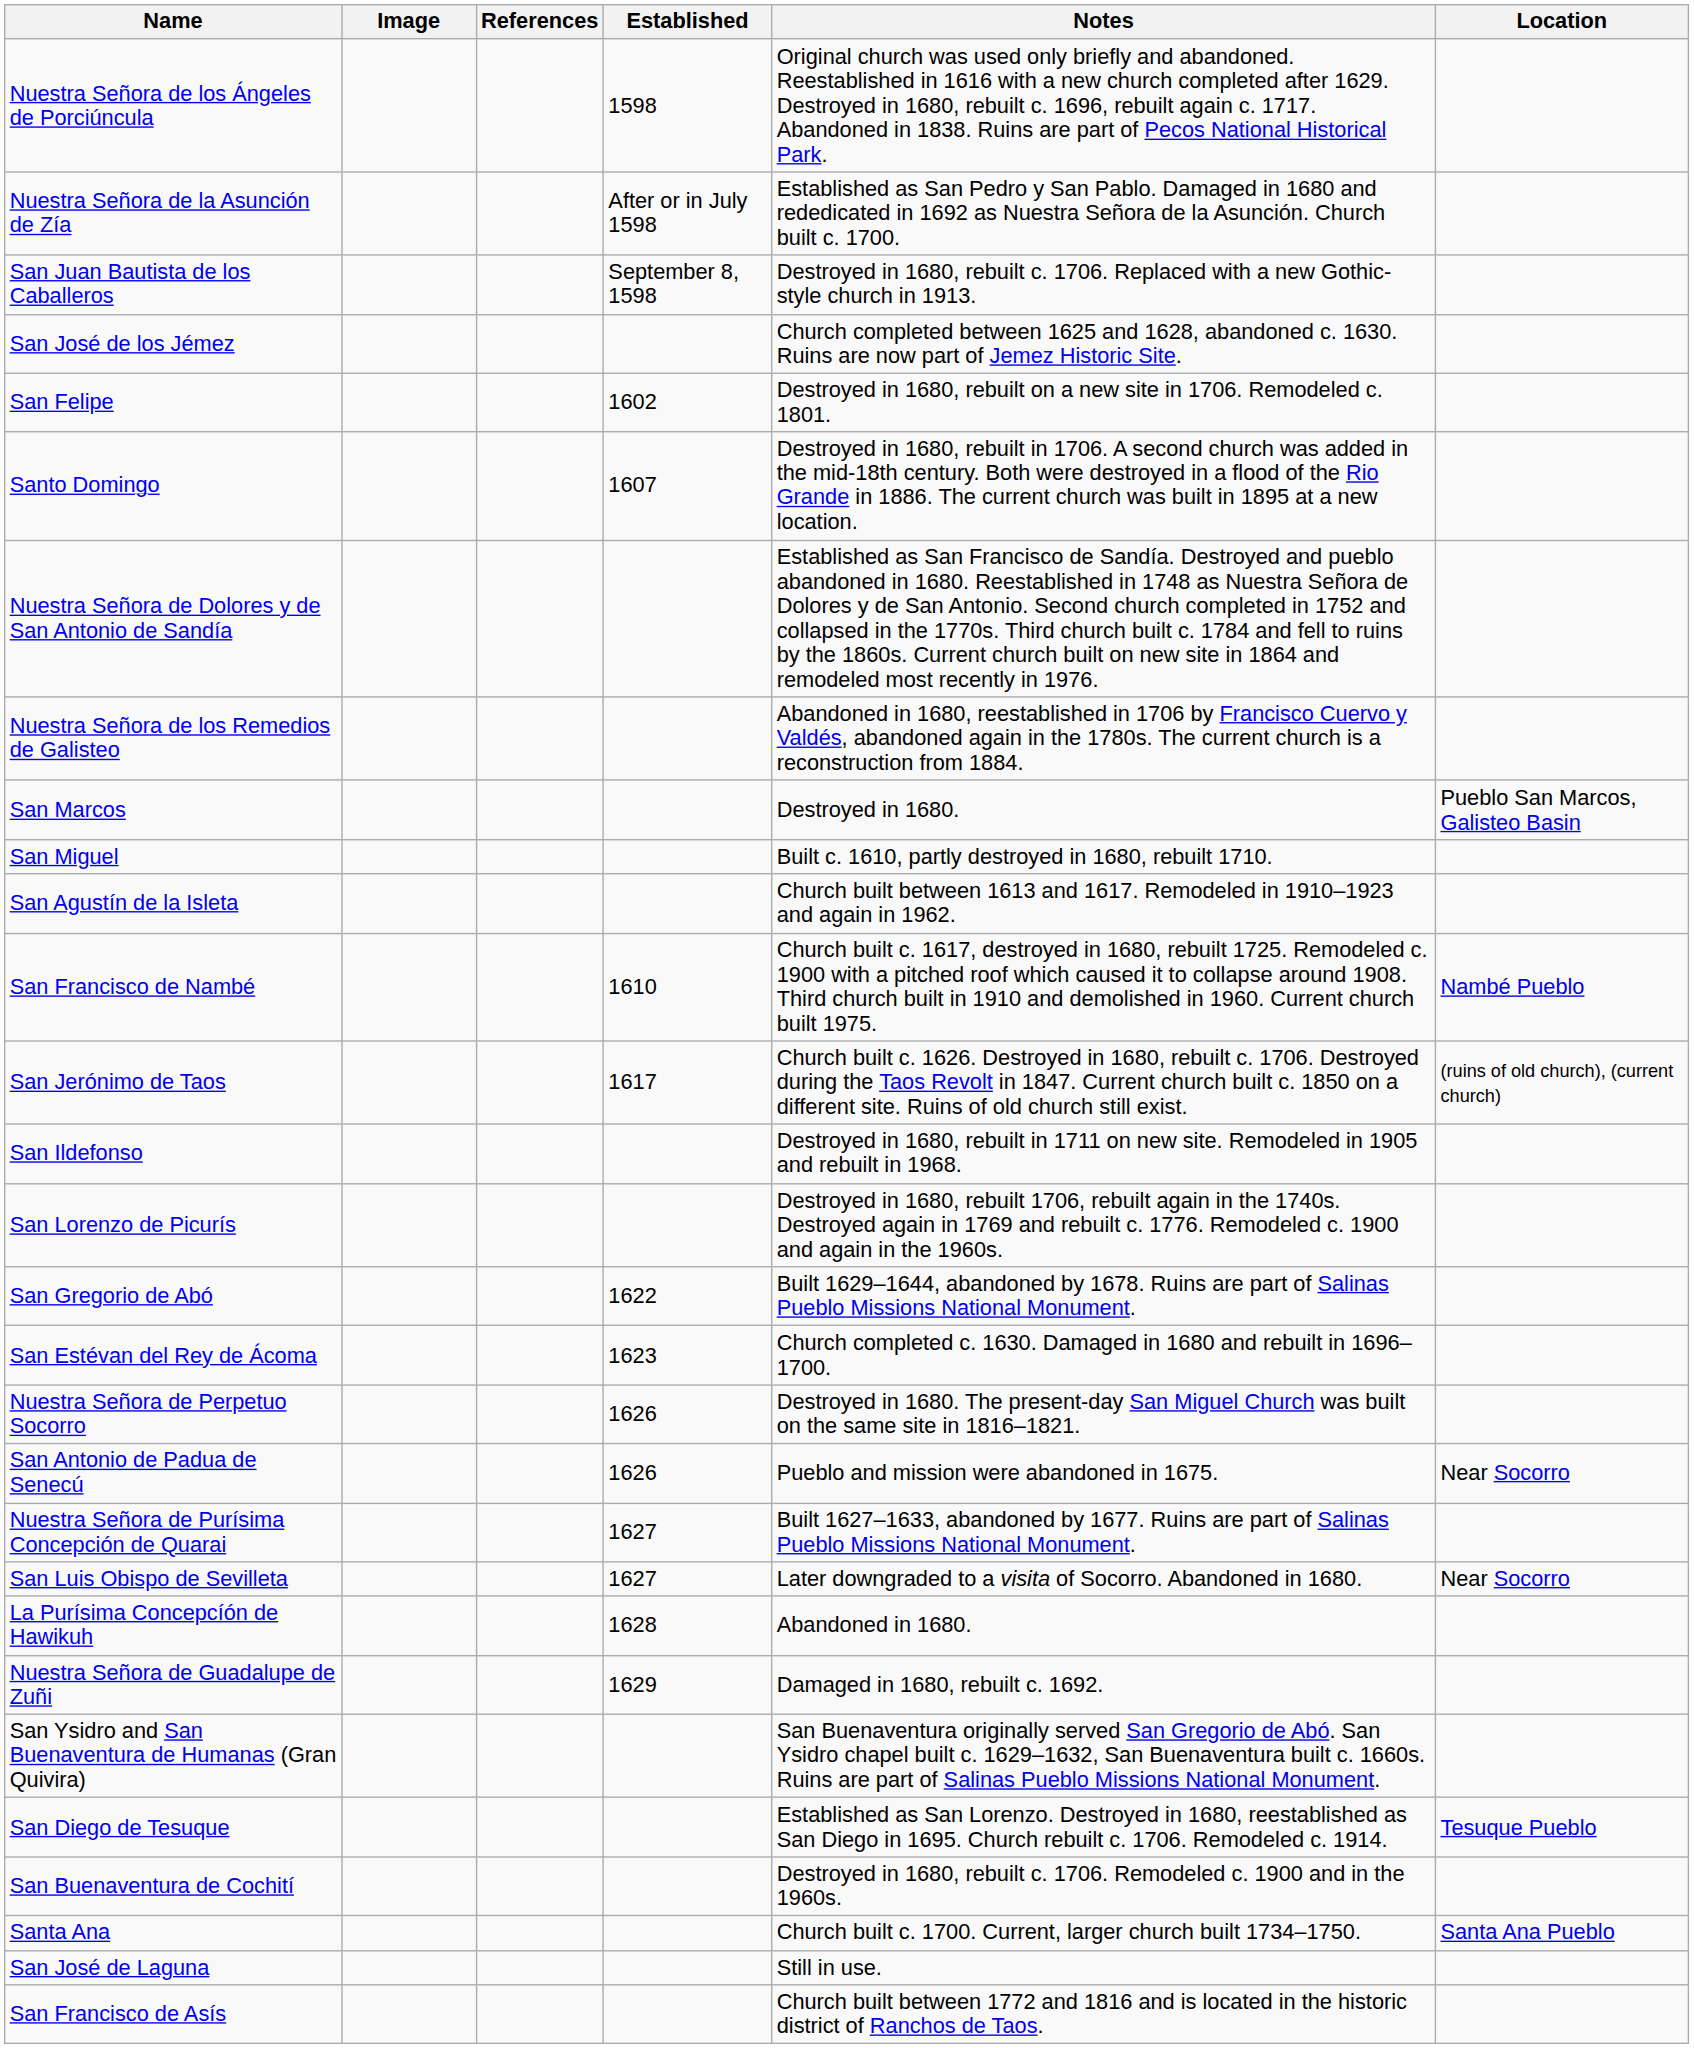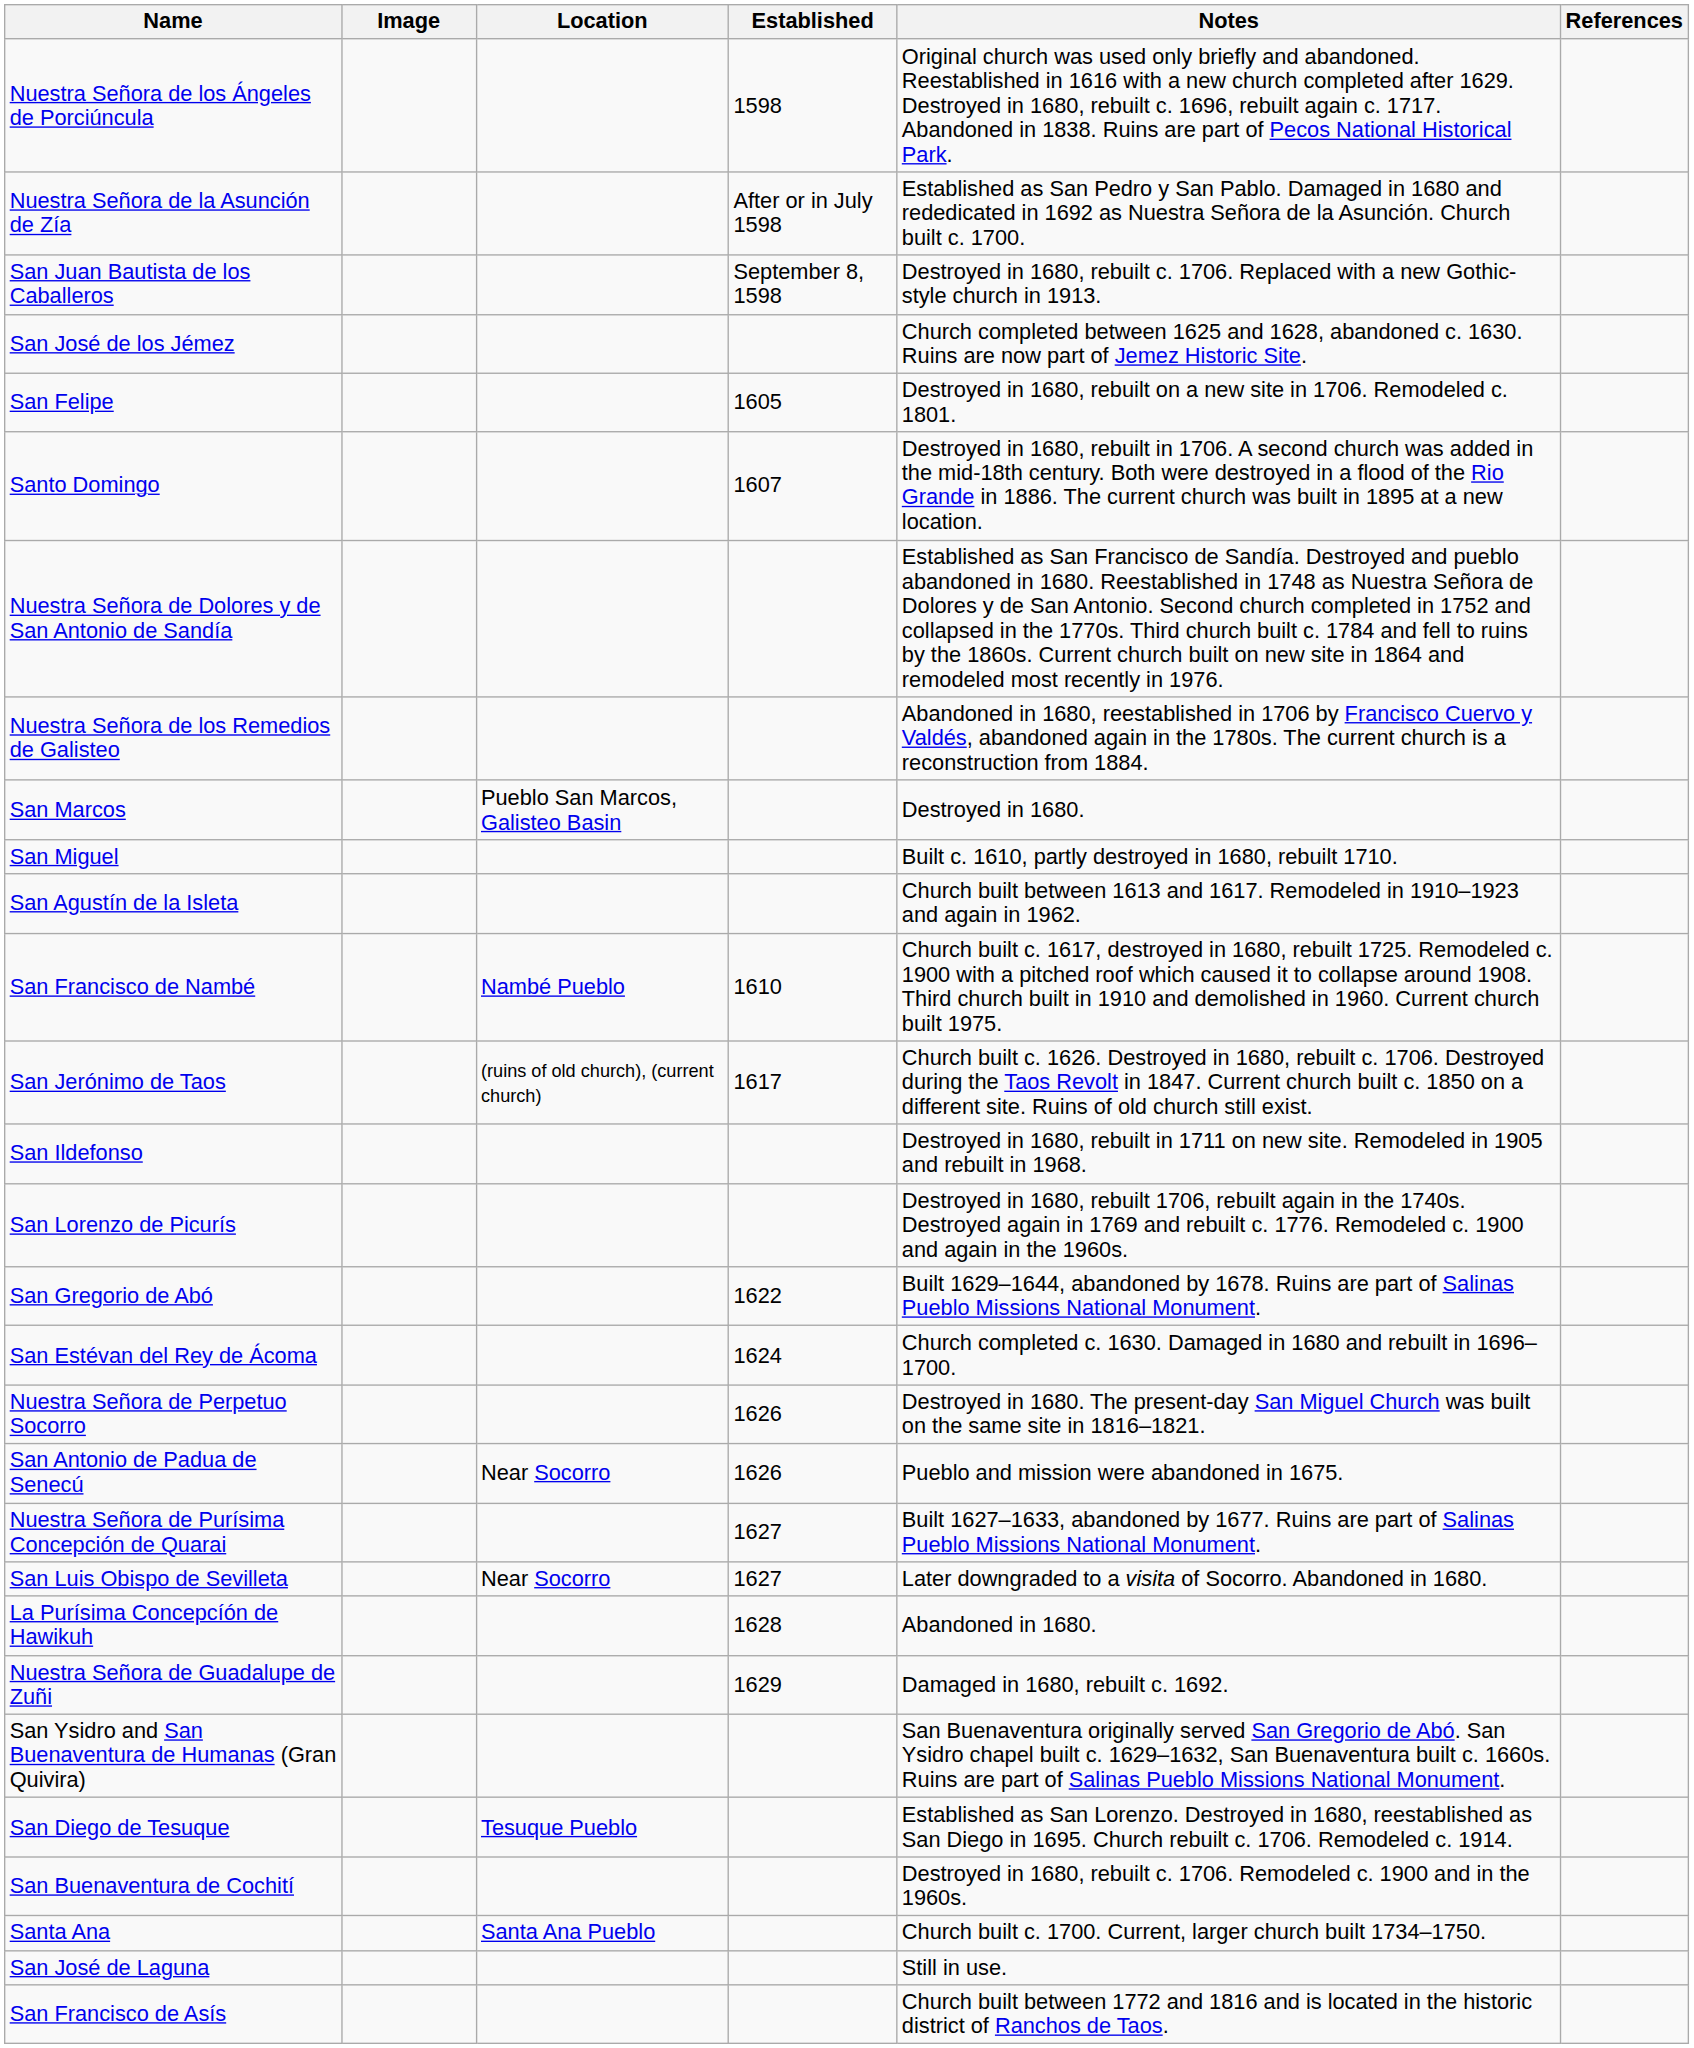 <table class="wikitable sortable" align="center" style="width:98%">
 <tr>
 <th width = 20%>Name</th>
 <th width = 8% class="unsortable">Image</th>
-<th>References</th>
+<th width = 15%>Location</th>
 <th width = 10%>Established</th>
 <th class="unsortable">Notes</th>
-<th width = 15%>Location</th>
+<th>References</th>
 </tr>
 <tr ->
 <td><a href='#'>Nuestra Señora de los Ángeles de Porciúncula</a></td>
 <td></td>
-<td></td>
+<td><small></small></td>
 <td>1598</td>
 <td>Original church was used only briefly and abandoned. Reestablished in 1616 with a new church completed after 1629. Destroyed in 1680, rebuilt c. 1696, rebuilt again c. 1717. Abandoned in 1838. Ruins are part of <a href='#'>Pecos National Historical Park</a>.</td>
-<td><small></small></td>
+<td></td>
 </tr>
 <tr ->
 <td><a href='#'>Nuestra Señora de la Asunción de Zía</a></td>
 <td></td>
-<td></td>
+<td><small></small></td>
 <td>After or in July 1598</td>
 <td>Established as San Pedro y San Pablo. Damaged in 1680 and rededicated in 1692 as Nuestra Señora de la Asunción. Church built c. 1700.</td>
-<td><small></small></td>
+<td></td>
 </tr>
 <tr ->
 <td><a href='#'>San Juan Bautista de los Caballeros</a></td>
 <td></td>
-<td></td>
+<td><small></small></td>
 <td>September 8, 1598</td>
 <td>Destroyed in 1680, rebuilt c. 1706. Replaced with a new Gothic-style church in 1913.</td>
-<td><small></small></td>
+<td></td>
 </tr>
 <tr ->
 <td><a href='#'>San José de los Jémez</a></td>
 <td></td>
-<td></td>
+<td><small></small></td>
 <td></td>
 <td>Church completed between 1625 and 1628, abandoned c. 1630. Ruins are now part of <a href='#'>Jemez Historic Site</a>.</td>
-<td><small></small></td>
+<td></td>
 </tr>
 <tr ->
 <td><a href='#'>San Felipe</a></td>
 <td></td>
+<td><small></small></td>
+<td>1605</td>
+<td>Destroyed in 1680, rebuilt on a new site in 1706. Remodeled c. 1801.</td>
 <td></td>
-<td>1602</td>
-<td>Destroyed in 1680, rebuilt on a new site in 1706. Remodeled c. 1801.</td>
-<td><small></small></td>
 </tr>
 <tr ->
 <td><a href='#'>Santo Domingo</a></td>
 <td></td>
-<td></td>
+<td><small></small></td>
 <td>1607</td>
 <td>Destroyed in 1680, rebuilt in 1706. A second church was added in the mid-18th century. Both were destroyed in a flood of the <a href='#'>Rio Grande</a> in 1886. The current church was built in 1895 at a new location.</td>
-<td><small></small></td>
+<td></td>
 </tr>
 <tr ->
 <td><a href='#'>Nuestra Señora de Dolores y de San Antonio de Sandía</a></td>
 <td></td>
-<td></td>
+<td><small></small></td>
 <td></td>
 <td>Established as San Francisco de Sandía. Destroyed and pueblo abandoned in 1680. Reestablished in 1748 as Nuestra Señora de Dolores y de San Antonio. Second church completed in 1752 and collapsed in the 1770s. Third church built c. 1784 and fell to ruins by the 1860s. Current church built on new site in 1864 and remodeled most recently in 1976.</td>
-<td><small></small></td>
+<td></td>
 </tr>
 <tr ->
 <td><a href='#'>Nuestra Señora de los Remedios de Galisteo</a></td>
 <td></td>
-<td></td>
+<td><small></small></td>
 <td></td>
 <td>Abandoned in 1680, reestablished in 1706 by <a href='#'>Francisco Cuervo y Valdés</a>, abandoned again in the 1780s. The current church is a reconstruction from 1884.</td>
-<td><small></small></td>
+<td></td>
 </tr>
 <tr ->
 <td><a href='#'>San Marcos</a></td>
 <td></td>
-<td></td>
+<td>Pueblo San Marcos, <a href='#'>Galisteo Basin</a></td>
 <td></td>
 <td>Destroyed in 1680.</td>
-<td>Pueblo San Marcos, <a href='#'>Galisteo Basin</a></td>
+<td></td>
 </tr>
 <tr ->
 <td><a href='#'>San Miguel</a></td>
 <td></td>
-<td></td>
+<td><small></small></td>
 <td></td>
 <td>Built c. 1610, partly destroyed in 1680, rebuilt 1710.</td>
-<td><small></small></td>
+<td></td>
 </tr>
 <tr>
 <td><a href='#'>San Agustín de la Isleta</a></td>
 <td></td>
-<td></td>
+<td><small></small></td>
 <td></td>
 <td>Church built between 1613 and 1617. Remodeled in 1910–1923 and again in 1962.</td>
-<td><small></small></td>
+<td></td>
 </tr>
 <tr ->
 <td><a href='#'>San Francisco de Nambé</a></td>
 <td></td>
-<td></td>
+<td><a href='#'>Nambé Pueblo</a></td>
 <td>1610</td>
 <td>Church built c. 1617, destroyed in 1680, rebuilt 1725. Remodeled c. 1900 with a pitched roof which caused it to collapse around 1908. Third church built in 1910 and demolished in 1960. Current church built 1975.</td>
-<td><a href='#'>Nambé Pueblo</a></td>
+<td></td>
 </tr>
 <tr ->
 <td><a href='#'>San Jerónimo de Taos</a></td>
 <td></td>
-<td></td>
+<td><small> (ruins of old church),  (current church)</small></td>
 <td>1617</td>
 <td>Church built c. 1626. Destroyed in 1680, rebuilt c. 1706. Destroyed during the <a href='#'>Taos Revolt</a> in 1847. Current church built c. 1850 on a different site. Ruins of old church still exist.</td>
-<td><small> (ruins of old church),  (current church)</small></td>
+<td></td>
 </tr>
 <tr ->
 <td><a href='#'>San Ildefonso</a></td>
 <td></td>
-<td></td>
+<td><small></small></td>
 <td></td>
 <td>Destroyed in 1680, rebuilt in 1711 on new site. Remodeled in 1905 and rebuilt in 1968.</td>
-<td><small></small></td>
+<td></td>
 </tr>
 <tr ->
 <td><a href='#'>San Lorenzo de Picurís</a></td>
 <td></td>
-<td></td>
+<td><small></small></td>
 <td></td>
 <td>Destroyed in 1680, rebuilt 1706, rebuilt again in the 1740s. Destroyed again in 1769 and rebuilt c. 1776. Remodeled c. 1900 and again in the 1960s.</td>
-<td><small></small></td>
+<td></td>
 </tr>
 <tr ->
 <td><a href='#'>San Gregorio de Abó</a></td>
 <td></td>
-<td></td>
+<td><small></small></td>
 <td>1622</td>
 <td>Built 1629–1644, abandoned by 1678. Ruins are part of <a href='#'>Salinas Pueblo Missions National Monument</a>.</td>
-<td><small></small></td>
+<td></td>
 </tr>
 <tr ->
 <td><a href='#'>San Estévan del Rey de Ácoma</a></td>
 <td></td>
+<td><small></small></td>
+<td>1624</td>
+<td>Church completed c. 1630. Damaged in 1680 and rebuilt in 1696–1700.</td>
 <td></td>
-<td>1623</td>
-<td>Church completed c. 1630. Damaged in 1680 and rebuilt in 1696–1700.</td>
-<td><small></small></td>
 </tr>
 <tr ->
 <td><a href='#'>Nuestra Señora de Perpetuo Socorro</a></td>
 <td></td>
-<td></td>
+<td><small></small></td>
 <td>1626</td>
 <td>Destroyed in 1680. The present-day <a href='#'>San Miguel Church</a> was built on the same site in 1816–1821.</td>
-<td><small></small></td>
+<td></td>
 </tr>
 <tr ->
 <td><a href='#'>San Antonio de Padua de Senecú</a></td>
 <td></td>
-<td></td>
+<td>Near <a href='#'>Socorro</a></td>
 <td>1626</td>
 <td>Pueblo and mission were abandoned in 1675.</td>
-<td>Near <a href='#'>Socorro</a></td>
+<td></td>
 </tr>
 <tr ->
 <td><a href='#'>Nuestra Señora de Purísima Concepción de Quarai</a></td>
 <td></td>
-<td></td>
+<td><small></small></td>
 <td>1627</td>
 <td>Built 1627–1633, abandoned by 1677. Ruins are part of <a href='#'>Salinas Pueblo Missions National Monument</a>.</td>
-<td><small></small></td>
+<td></td>
 </tr>
 <tr ->
 <td><a href='#'>San Luis Obispo de Sevilleta</a></td>
 <td></td>
-<td></td>
+<td>Near <a href='#'>Socorro</a></td>
 <td>1627</td>
 <td>Later downgraded to a <em>visita</em> of Socorro. Abandoned in 1680.</td>
-<td>Near <a href='#'>Socorro</a></td>
+<td></td>
 </tr>
 <tr ->
 <td><a href='#'>La Purísima Concepcíón de Hawikuh</a></td>
 <td></td>
-<td></td>
+<td><small></small></td>
 <td>1628</td>
 <td>Abandoned in 1680.</td>
-<td><small></small></td>
+<td></td>
 </tr>
 <tr ->
 <td><a href='#'>Nuestra Señora de Guadalupe de Zuñi</a></td>
 <td></td>
-<td></td>
+<td><small></small></td>
 <td>1629</td>
 <td>Damaged in 1680, rebuilt c. 1692.</td>
-<td><small></small></td>
+<td></td>
 </tr>
 <tr ->
 <td>San Ysidro and <a href='#'>San Buenaventura de Humanas</a> (Gran Quivira)</td>
 <td></td>
-<td></td>
+<td><small></small></td>
 <td></td>
 <td>San Buenaventura originally served <a href='#'>San Gregorio de Abó</a>. San Ysidro chapel built c. 1629–1632, San Buenaventura built c. 1660s. Ruins are part of <a href='#'>Salinas Pueblo Missions National Monument</a>.</td>
-<td><small></small></td>
+<td></td>
 </tr>
 <tr ->
 <td><a href='#'>San Diego de Tesuque</a></td>
 <td></td>
-<td></td>
+<td><a href='#'>Tesuque Pueblo</a></td>
 <td></td>
 <td>Established as San Lorenzo. Destroyed in 1680, reestablished as San Diego in 1695. Church rebuilt c. 1706. Remodeled c. 1914.</td>
-<td><a href='#'>Tesuque Pueblo</a></td>
+<td></td>
 </tr>
 <tr ->
 <td><a href='#'>San Buenaventura de Cochití</a></td>
 <td></td>
-<td></td>
+<td><small></small></td>
 <td></td>
 <td>Destroyed in 1680, rebuilt c. 1706. Remodeled c. 1900 and in the 1960s.</td>
-<td><small></small></td>
+<td></td>
 </tr>
 <tr ->
 <td><a href='#'>Santa Ana</a></td>
 <td></td>
-<td></td>
+<td><a href='#'>Santa Ana Pueblo</a></td>
 <td></td>
 <td>Church built c. 1700. Current, larger church built 1734–1750.</td>
-<td><a href='#'>Santa Ana Pueblo</a></td>
+<td></td>
 </tr>
 <tr ->
 <td><a href='#'>San José de Laguna</a></td>
 <td></td>
-<td></td>
+<td><small></small></td>
 <td></td>
 <td>Still in use.</td>
-<td><small></small></td>
+<td></td>
 </tr>
 <tr ->
 <td><a href='#'>San Francisco de Asís</a></td>
 <td></td>
-<td></td>
+<td><small></small></td>
 <td></td>
 <td>Church built between 1772 and 1816 and is located in the historic district of <a href='#'>Ranchos de Taos</a>.</td>
-<td><small></small></td>
+<td></td>
 </tr>
 </table>
